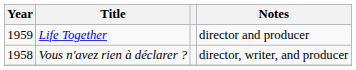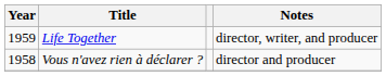 <table class="wikitable sortable">
 <tr>
 <th>Year</th>
 <th>Title</th>
 <th></th>
 <th>Notes</th>
 </tr>
 <tr>
 <td>1959</td>
 <td><em><a href='#'>Life Together</a></em></td>
 <td></td>
-<td>director and producer</td>
+<td>director, writer, and producer</td>
 </tr>
 <tr>
 <td>1958</td>
 <td><em>Vous n'avez rien à déclarer ?</em></td>
 <td></td>
-<td>director, writer, and producer</td>
+<td>director and producer</td>
 </tr>
 <tr>
 </tr>
 </table>
